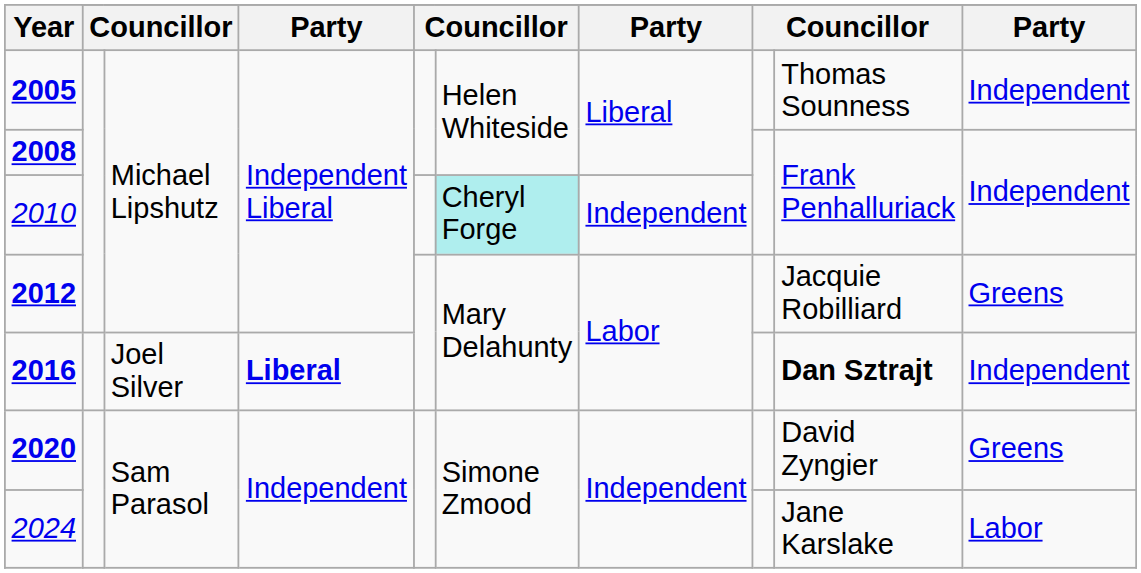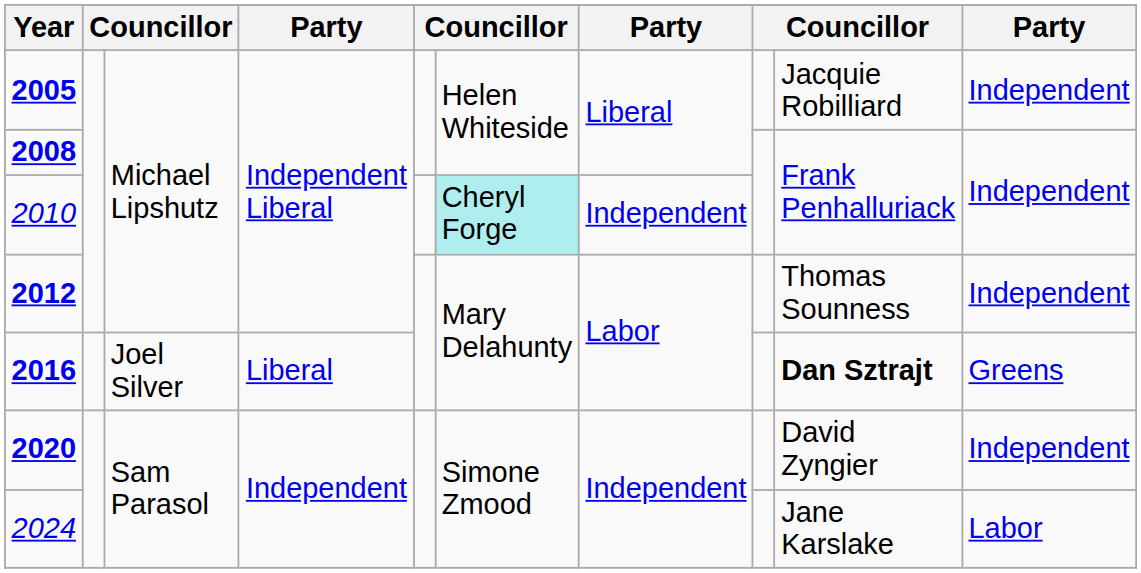 <table class="wikitable">
 <tr>
 <th rowspan="2">Year</th>
 </tr>
 <tr>
 <th colspan="2">Councillor</th>
 <th>Party</th>
 <th colspan="2">Councillor</th>
 <th>Party</th>
 <th colspan="2">Councillor</th>
 <th>Party</th>
 </tr>
 <tr>
 <td><strong><a href='#'>2005</a></strong></td>
 <td rowspan="4" width="1px" > </td>
 <td rowspan="4">Michael Lipshutz</td>
 <td rowspan="4"><a href='#'>Independent Liberal</a></td>
 <td rowspan="2" width="1px" > </td>
 <td rowspan="2">Helen Whiteside</td>
 <td rowspan="2"><a href='#'>Liberal</a></td>
 <td rowspan="1" width="1px" > </td>
-<td rowspan="1">Thomas Sounness</td>
+<td rowspan="1">Jacquie Robilliard</td>
 <td rowspan="1"><a href='#'>Independent</a></td>
 </tr>
 <tr>
 <td><strong><a href='#'>2008</a></strong></td>
 <td rowspan="2" width="1px" > </td>
 <td rowspan="2"><a href='#'>Frank Penhalluriack</a></td>
 <td rowspan="2"><a href='#'>Independent</a></td>
 </tr>
 <tr>
 <td><em><a href='#'>2010</a></em></td>
 <td rowspan="1" width="1px" > </td>
 <td rowspan="1" style="background: paleturquoise;">Cheryl Forge</td>
 <td rowspan="1"><a href='#'>Independent</a></td>
 </tr>
 <tr>
 <td><strong><a href='#'>2012</a></strong></td>
 <td rowspan="2" width="1px" > </td>
 <td rowspan="2">Mary Delahunty </td>
 <td rowspan="2"><a href='#'>Labor</a></td>
 <td rowspan="1" width="1px" > </td>
-<td rowspan="1">Jacquie Robilliard</td>
-<td rowspan="1"><a href='#'>Greens</a></td>
+<td rowspan="1">Thomas Sounness</td>
+<td rowspan="1"><a href='#'>Independent</a></td>
 </tr>
 <tr>
 <td><strong><a href='#'>2016</a></strong></td>
 <td rowspan="1" width="1px" > </td>
 <td rowspan="1">Joel Silver</td>
-<td rowspan="1"><strong><a href='#'>Liberal</a></strong></td>
+<td rowspan="1"><a href='#'>Liberal</a></td>
 <td rowspan="1" width="1px" > </td>
 <td rowspan="1"><strong>Dan Sztrajt</strong></td>
-<td rowspan="1"><a href='#'>Independent</a></td>
+<td rowspan="1"><a href='#'>Greens</a></td>
 </tr>
 <tr>
 <td><strong><a href='#'>2020</a></strong></td>
 <td rowspan="2" width="1px" > </td>
 <td rowspan="2">Sam Parasol</td>
 <td rowspan="2"><a href='#'>Independent</a></td>
 <td rowspan="2" width="1px" > </td>
 <td rowspan="2">Simone Zmood</td>
 <td rowspan="2"><a href='#'>Independent</a></td>
 <td rowspan="1" width="1px" > </td>
 <td rowspan="1">David Zyngier</td>
-<td rowspan="1"><a href='#'>Greens</a></td>
+<td rowspan="1"><a href='#'>Independent</a></td>
 </tr>
 <tr>
 <td><em><a href='#'>2024</a></em></td>
 <td rowspan="1" width="1px" > </td>
 <td rowspan="1">Jane Karslake</td>
 <td rowspan="1"><a href='#'>Labor</a></td>
 </tr>
 </table>
